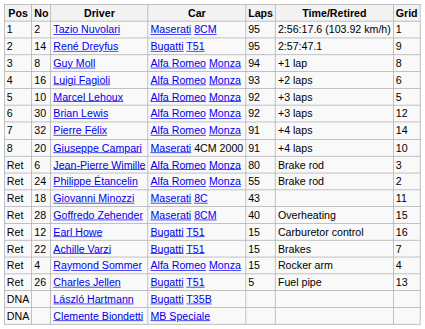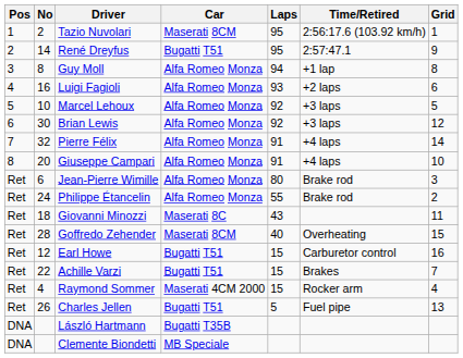 <table class="wikitable" style="font-size:95%">
 <tr>
 <th>Pos</th>
 <th>No</th>
 <th>Driver</th>
 <th>Car</th>
 <th>Laps</th>
 <th>Time/Retired</th>
 <th>Grid</th>
 </tr>
 <tr>
 <td>1</td>
 <td>2</td>
 <td> <a href='#'>Tazio Nuvolari</a></td>
 <td><a href='#'>Maserati</a> <a href='#'>8CM</a></td>
 <td>95</td>
 <td>2:56:17.6 (103.92 km/h)</td>
 <td>1</td>
 </tr>
 <tr>
 <td>2</td>
 <td>14</td>
 <td> <a href='#'>René Dreyfus</a></td>
 <td><a href='#'>Bugatti</a>  <a href='#'>T51</a></td>
 <td>95</td>
 <td>2:57:47.1</td>
 <td>9</td>
 </tr>
 <tr>
 <td>3</td>
 <td>8</td>
 <td> <a href='#'>Guy Moll</a></td>
 <td><a href='#'>Alfa Romeo</a>  <a href='#'>Monza</a></td>
 <td>94</td>
 <td>+1 lap</td>
 <td>8</td>
 </tr>
 <tr>
 <td>4</td>
 <td>16</td>
 <td> <a href='#'>Luigi Fagioli</a></td>
 <td><a href='#'>Alfa Romeo</a>  <a href='#'>Monza</a></td>
 <td>93</td>
 <td>+2 laps</td>
 <td>6</td>
 </tr>
 <tr>
 <td>5</td>
 <td>10</td>
 <td> <a href='#'>Marcel Lehoux</a></td>
 <td><a href='#'>Alfa Romeo</a>  <a href='#'>Monza</a></td>
 <td>92</td>
 <td>+3 laps</td>
 <td>5</td>
 </tr>
 <tr>
 <td>6</td>
 <td>30</td>
 <td> <a href='#'>Brian Lewis</a></td>
 <td><a href='#'>Alfa Romeo</a>  <a href='#'>Monza</a></td>
 <td>92</td>
 <td>+3 laps</td>
 <td>12</td>
 </tr>
 <tr>
 <td>7</td>
 <td>32</td>
 <td> <a href='#'>Pierre Félix</a></td>
 <td><a href='#'>Alfa Romeo</a>  <a href='#'>Monza</a></td>
 <td>91</td>
 <td>+4 laps</td>
 <td>14</td>
 </tr>
 <tr>
 <td>8</td>
 <td>20</td>
 <td> <a href='#'>Giuseppe Campari</a></td>
-<td><a href='#'>Maserati</a>  4CM 2000</td>
+<td><a href='#'>Alfa Romeo</a>  <a href='#'>Monza</a></td>
 <td>91</td>
 <td>+4 laps</td>
 <td>10</td>
 </tr>
 <tr>
 <td>Ret</td>
 <td>6</td>
 <td> <a href='#'>Jean-Pierre Wimille</a></td>
 <td><a href='#'>Alfa Romeo</a>  <a href='#'>Monza</a></td>
 <td>80</td>
 <td>Brake rod</td>
 <td>3</td>
 </tr>
 <tr>
 <td>Ret</td>
 <td>24</td>
 <td> <a href='#'>Philippe Étancelin</a></td>
 <td><a href='#'>Alfa Romeo</a>  <a href='#'>Monza</a></td>
 <td>55</td>
 <td>Brake rod</td>
 <td>2</td>
 </tr>
 <tr>
 <td>Ret</td>
 <td>18</td>
 <td> <a href='#'>Giovanni Minozzi</a></td>
 <td><a href='#'>Maserati</a> <a href='#'>8C</a></td>
 <td>43</td>
 <td></td>
 <td>11</td>
 </tr>
 <tr>
 <td>Ret</td>
 <td>28</td>
 <td> <a href='#'>Goffredo Zehender</a></td>
 <td><a href='#'>Maserati</a> <a href='#'>8CM</a></td>
 <td>40</td>
 <td>Overheating</td>
 <td>15</td>
 </tr>
 <tr>
 <td>Ret</td>
 <td>12</td>
 <td> <a href='#'>Earl Howe</a></td>
 <td><a href='#'>Bugatti</a> <a href='#'>T51</a></td>
 <td>15</td>
 <td>Carburetor control</td>
 <td>16</td>
 </tr>
 <tr>
 <td>Ret</td>
 <td>22</td>
 <td> <a href='#'>Achille Varzi</a></td>
 <td><a href='#'>Bugatti</a> <a href='#'>T51</a></td>
 <td>15</td>
 <td>Brakes</td>
 <td>7</td>
 </tr>
 <tr>
 <td>Ret</td>
 <td>4</td>
 <td> <a href='#'>Raymond Sommer</a></td>
-<td><a href='#'>Alfa Romeo</a>  <a href='#'>Monza</a></td>
+<td><a href='#'>Maserati</a>  4CM 2000</td>
 <td>15</td>
 <td>Rocker arm</td>
 <td>4</td>
 </tr>
 <tr>
 <td>Ret</td>
 <td>26</td>
 <td> <a href='#'>Charles Jellen</a></td>
 <td><a href='#'>Bugatti</a>  <a href='#'>T51</a></td>
 <td>5</td>
 <td>Fuel pipe</td>
 <td>13</td>
 </tr>
 <tr>
 <td>DNA</td>
 <td></td>
 <td> <a href='#'>László Hartmann</a></td>
 <td><a href='#'>Bugatti</a> <a href='#'>T35B</a></td>
 <td></td>
 <td></td>
 <td></td>
 </tr>
 <tr>
 <td>DNA</td>
 <td></td>
 <td> <a href='#'>Clemente Biondetti</a></td>
 <td><a href='#'>MB Speciale</a></td>
 <td></td>
 <td></td>
 <td></td>
 </tr>
 </table>
